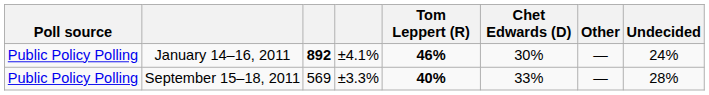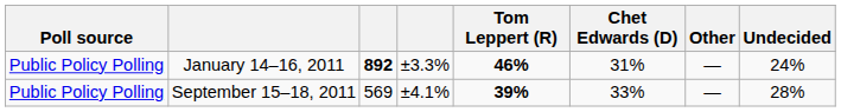 <table class="wikitable" style="text-align:center">
 <tr valign=bottom>
 <th>Poll source</th>
 <th></th>
 <th></th>
 <th></th>
 <th style="width:100px;">Tom<br>Leppert (R)</th>
 <th style="width:100px;">Chet<br>Edwards (D)</th>
 <th>Other</th>
 <th>Undecided</th>
 </tr>
 <tr>
 <td align=left><a href='#'>Public Policy Polling</a></td>
 <td>January 14–16, 2011</td>
 <td><strong>892</strong></td>
-<td>±4.1%</td>
+<td>±3.3%</td>
 <td><strong>46%</strong></td>
-<td>30%</td>
+<td>31%</td>
 <td>—</td>
 <td>24%</td>
 </tr>
 <tr>
 <td align=left><a href='#'>Public Policy Polling</a></td>
 <td>September 15–18, 2011</td>
 <td>569</td>
-<td>±3.3%</td>
-<td><strong>40%</strong></td>
+<td>±4.1%</td>
+<td><strong>39%</strong></td>
 <td>33%</td>
 <td>—</td>
 <td>28%</td>
 </tr>
 </table>
